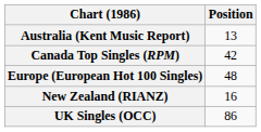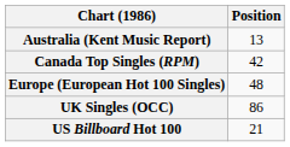 <table class="wikitable sortable plainrowheaders" style="text-align:center">
 <tr>
 <th>Chart (1986)</th>
 <th>Position</th>
 </tr>
 <tr>
 <th scope="row">Australia (Kent Music Report)</th>
 <td>13</td>
 </tr>
 <tr>
 <th scope="row">Canada Top Singles (<em>RPM</em>)</th>
 <td>42</td>
 </tr>
 <tr>
 <th scope="row">Europe (European Hot 100 Singles)</th>
 <td>48</td>
 </tr>
 <tr>
-<th scope="row">New Zealand (RIANZ)</th>
-<td>16</td>
-</tr>
-<tr>
 <th scope="row">UK Singles (OCC)</th>
 <td>86</td>
 </tr>
+<tr>
+<th scope="row">US <em>Billboard</em> Hot 100</th>
+<td>21</td>
+</tr>
 </table>
